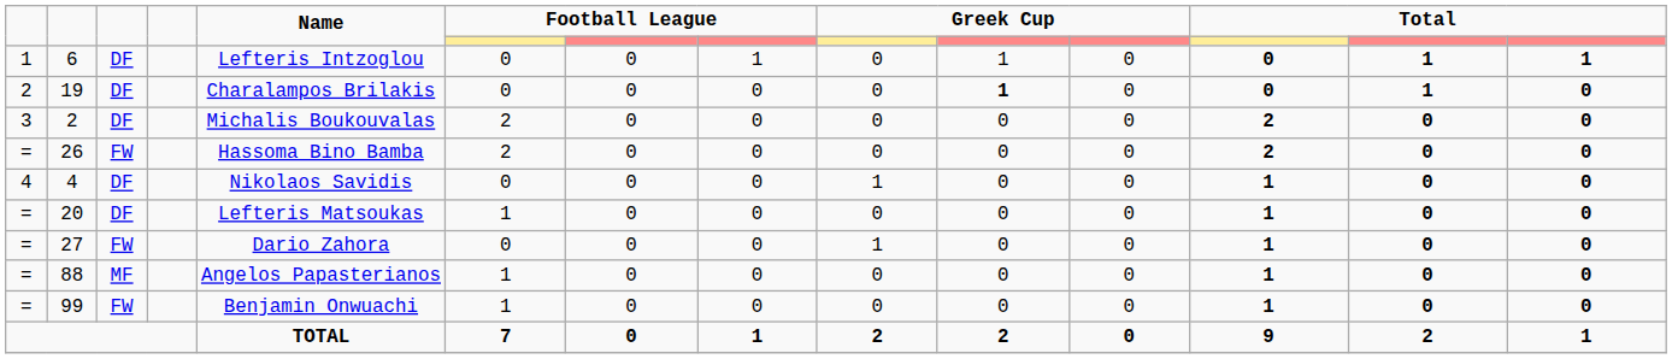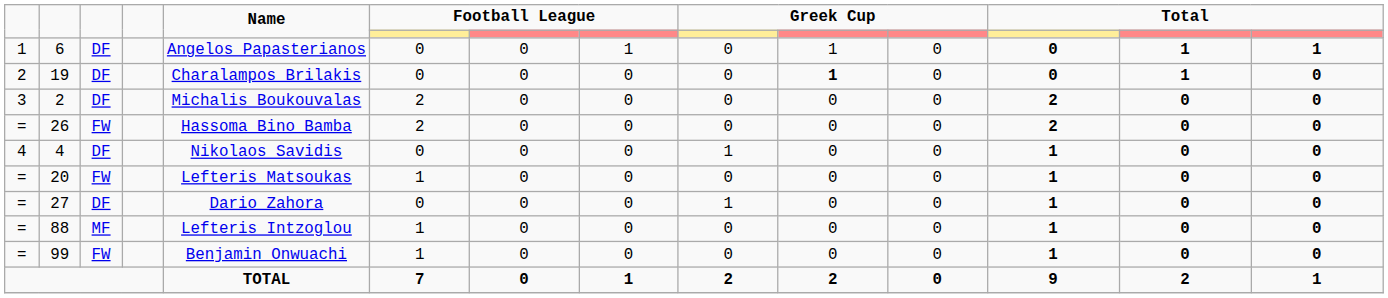 <table class="wikitable" style="font-size: 95%; text-align: center;">
 <tr>
 <td rowspan="2" style="width:2.5%; text-align:center;"><strong></strong></td>
 <td rowspan="2" style="width:3%; text-align:center;"><strong></strong></td>
 <td rowspan="2" style="width:3%; text-align:center;"><strong></strong></td>
 <td rowspan="2" style="width:3%; text-align:center;"><strong></strong></td>
 <td rowspan="2" style="width:15%; text-align:center;"><strong>Name</strong></td>
 <td colspan="3" style="text-align:center;"><strong>Football League</strong></td>
 <td colspan="3" style="text-align:center;"><strong>Greek Cup</strong></td>
 <td colspan="3" style="text-align:center;"><strong>Total</strong></td>
 </tr>
 <tr>
 <th style="width:25px; background:#fe9;"></th>
 <th style="width:28px; background:#ff8888;"></th>
 <th style="width:25px; background:#ff8888;"></th>
 <th style="width:25px; background:#fe9;"></th>
 <th style="width:28px; background:#ff8888;"></th>
 <th style="width:25px; background:#ff8888;"></th>
 <th style="width:35px; background:#fe9;"></th>
 <th style="width:35px; background:#ff8888;"></th>
 <th style="width:35px; background:#ff8888;"></th>
 </tr>
 <tr>
 <td>1</td>
 <td>6</td>
 <td><a href='#'>DF</a></td>
 <td></td>
-<td><a href='#'>Lefteris Intzoglou</a></td>
+<td><a href='#'>Angelos Papasterianos</a></td>
 <td>0</td>
 <td>0</td>
 <td>1</td>
 <td>0</td>
 <td>1</td>
 <td>0</td>
 <td><strong>0</strong></td>
 <td><strong>1</strong></td>
 <td><strong>1</strong></td>
 </tr>
 <tr>
 <td>2</td>
 <td>19</td>
 <td><a href='#'>DF</a></td>
 <td></td>
 <td><a href='#'>Charalampos Brilakis</a></td>
 <td>0</td>
 <td>0</td>
 <td>0</td>
 <td>0</td>
 <td><strong>1</strong></td>
 <td>0</td>
 <td><strong>0</strong></td>
 <td><strong>1</strong></td>
 <td><strong>0</strong></td>
 </tr>
 <tr>
 <td>3</td>
 <td>2</td>
 <td><a href='#'>DF</a></td>
 <td></td>
 <td><a href='#'>Michalis Boukouvalas</a></td>
 <td>2</td>
 <td>0</td>
 <td>0</td>
 <td>0</td>
 <td>0</td>
 <td>0</td>
 <td><strong>2</strong></td>
 <td><strong>0</strong></td>
 <td><strong>0</strong></td>
 </tr>
 <tr>
 <td>=</td>
 <td>26</td>
 <td><a href='#'>FW</a></td>
 <td></td>
 <td><a href='#'>Hassoma Bino Bamba</a></td>
 <td>2</td>
 <td>0</td>
 <td>0</td>
 <td>0</td>
 <td>0</td>
 <td>0</td>
 <td><strong>2</strong></td>
 <td><strong>0</strong></td>
 <td><strong>0</strong></td>
 </tr>
 <tr>
 <td>4</td>
 <td>4</td>
 <td><a href='#'>DF</a></td>
 <td></td>
 <td><a href='#'>Nikolaos Savidis</a></td>
 <td>0</td>
 <td>0</td>
 <td>0</td>
 <td>1</td>
 <td>0</td>
 <td>0</td>
 <td><strong>1</strong></td>
 <td><strong>0</strong></td>
 <td><strong>0</strong></td>
 </tr>
 <tr>
 <td>=</td>
 <td>20</td>
-<td><a href='#'>DF</a></td>
+<td><a href='#'>FW</a></td>
 <td></td>
 <td><a href='#'>Lefteris Matsoukas</a></td>
 <td>1</td>
 <td>0</td>
 <td>0</td>
 <td>0</td>
 <td>0</td>
 <td>0</td>
 <td><strong>1</strong></td>
 <td><strong>0</strong></td>
 <td><strong>0</strong></td>
 </tr>
 <tr>
 <td>=</td>
 <td>27</td>
-<td><a href='#'>FW</a></td>
+<td><a href='#'>DF</a></td>
 <td></td>
 <td><a href='#'>Dario Zahora</a></td>
 <td>0</td>
 <td>0</td>
 <td>0</td>
 <td>1</td>
 <td>0</td>
 <td>0</td>
 <td><strong>1</strong></td>
 <td><strong>0</strong></td>
 <td><strong>0</strong></td>
 </tr>
 <tr>
 <td>=</td>
 <td>88</td>
 <td><a href='#'>MF</a></td>
 <td></td>
-<td><a href='#'>Angelos Papasterianos</a></td>
+<td><a href='#'>Lefteris Intzoglou</a></td>
 <td>1</td>
 <td>0</td>
 <td>0</td>
 <td>0</td>
 <td>0</td>
 <td>0</td>
 <td><strong>1</strong></td>
 <td><strong>0</strong></td>
 <td><strong>0</strong></td>
 </tr>
 <tr>
 <td>=</td>
 <td>99</td>
 <td><a href='#'>FW</a></td>
 <td></td>
 <td><a href='#'>Benjamin Onwuachi</a></td>
 <td>1</td>
 <td>0</td>
 <td>0</td>
 <td>0</td>
 <td>0</td>
 <td>0</td>
 <td><strong>1</strong></td>
 <td><strong>0</strong></td>
 <td><strong>0</strong></td>
 </tr>
 <tr>
 <td colspan="4"></td>
 <td><strong>TOTAL</strong></td>
 <td><strong>7</strong></td>
 <td><strong>0</strong></td>
 <td><strong>1</strong></td>
 <td><strong>2</strong></td>
 <td><strong>2</strong></td>
 <td><strong>0</strong></td>
 <td><strong>9</strong></td>
 <td><strong>2</strong></td>
 <td><strong>1</strong></td>
 </tr>
 <tr>
 </tr>
 </table>
